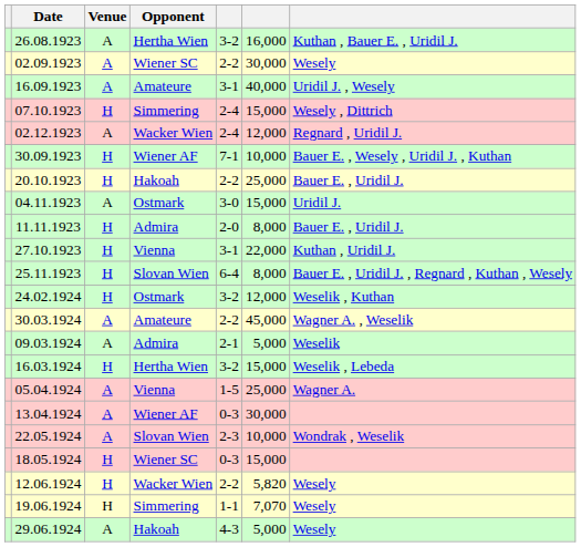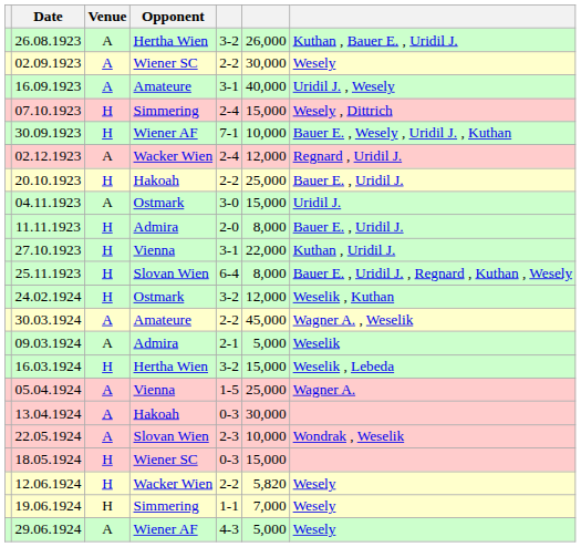 <table class="wikitable" Style="text-align: center">
 <tr>
 <th></th>
 <th>Date</th>
 <th>Venue</th>
 <th>Opponent</th>
 <th></th>
 <th></th>
 <th></th>
 </tr>
 <tr style="background:#cfc">
 <td></td>
 <td>26.08.1923</td>
 <td>A</td>
 <td align="left"><a href='#'>Hertha Wien</a></td>
 <td>3-2</td>
-<td align="right">16,000</td>
+<td align="right">26,000</td>
 <td align="left"><a href='#'>Kuthan</a>  , <a href='#'>Bauer E.</a> , <a href='#'>Uridil J.</a> </td>
 </tr>
 <tr style="background:#ffc">
 <td></td>
 <td>02.09.1923</td>
 <td><a href='#'>A</a></td>
 <td align="left"><a href='#'>Wiener SC</a></td>
 <td>2-2</td>
 <td align="right">30,000</td>
 <td align="left"><a href='#'>Wesely</a>  </td>
 </tr>
 <tr style="background:#cfc">
 <td></td>
 <td>16.09.1923</td>
 <td><a href='#'>A</a></td>
 <td align="left"><a href='#'>Amateure</a></td>
 <td>3-1</td>
 <td align="right">40,000</td>
 <td align="left"><a href='#'>Uridil J.</a>  , <a href='#'>Wesely</a> </td>
 </tr>
 <tr style="background:#fcc">
 <td></td>
 <td>07.10.1923</td>
 <td><a href='#'>H</a></td>
 <td align="left"><a href='#'>Simmering</a></td>
 <td>2-4</td>
 <td align="right">15,000</td>
 <td align="left"><a href='#'>Wesely</a> , <a href='#'>Dittrich</a> </td>
 </tr>
+<tr style="background:#cfc">
+<td></td>
+<td>30.09.1923</td>
+<td><a href='#'>H</a></td>
+<td align="left"><a href='#'>Wiener AF</a></td>
+<td>7-1</td>
+<td align="right">10,000</td>
+<td align="left"><a href='#'>Bauer E.</a> , <a href='#'>Wesely</a>   , <a href='#'>Uridil J.</a>  , <a href='#'>Kuthan</a> </td>
+</tr>
 <tr style="background:#fcc">
 <td></td>
 <td>02.12.1923</td>
 <td>A</td>
 <td align="left"><a href='#'>Wacker Wien</a></td>
 <td>2-4</td>
 <td align="right">12,000</td>
 <td align="left"><a href='#'>Regnard</a> , <a href='#'>Uridil J.</a> </td>
-</tr>
-<tr style="background:#cfc">
-<td></td>
-<td>30.09.1923</td>
-<td><a href='#'>H</a></td>
-<td align="left"><a href='#'>Wiener AF</a></td>
-<td>7-1</td>
-<td align="right">10,000</td>
-<td align="left"><a href='#'>Bauer E.</a> , <a href='#'>Wesely</a>   , <a href='#'>Uridil J.</a>  , <a href='#'>Kuthan</a> </td>
 </tr>
 <tr style="background:#ffc">
 <td></td>
 <td>20.10.1923</td>
 <td><a href='#'>H</a></td>
 <td align="left"><a href='#'>Hakoah</a></td>
 <td>2-2</td>
 <td align="right">25,000</td>
 <td align="left"><a href='#'>Bauer E.</a> , <a href='#'>Uridil J.</a> </td>
 </tr>
 <tr style="background:#cfc">
 <td></td>
 <td>04.11.1923</td>
 <td>A</td>
 <td align="left"><a href='#'>Ostmark</a></td>
 <td>3-0</td>
 <td align="right">15,000</td>
 <td align="left"><a href='#'>Uridil J.</a>   </td>
 </tr>
 <tr style="background:#cfc">
 <td></td>
 <td>11.11.1923</td>
 <td><a href='#'>H</a></td>
 <td align="left"><a href='#'>Admira</a></td>
 <td>2-0</td>
 <td align="right">8,000</td>
 <td align="left"><a href='#'>Bauer E.</a> , <a href='#'>Uridil J.</a> </td>
 </tr>
 <tr style="background:#cfc">
 <td></td>
 <td>27.10.1923</td>
 <td><a href='#'>H</a></td>
 <td align="left"><a href='#'>Vienna</a></td>
 <td>3-1</td>
 <td align="right">22,000</td>
 <td align="left"><a href='#'>Kuthan</a>  , <a href='#'>Uridil J.</a> </td>
 </tr>
 <tr style="background:#cfc">
 <td></td>
 <td>25.11.1923</td>
 <td><a href='#'>H</a></td>
 <td align="left"><a href='#'>Slovan Wien</a></td>
 <td>6-4</td>
 <td align="right">8,000</td>
 <td align="left"><a href='#'>Bauer E.</a> , <a href='#'>Uridil J.</a>  , <a href='#'>Regnard</a> , <a href='#'>Kuthan</a> , <a href='#'>Wesely</a> </td>
 </tr>
 <tr style="background:#cfc">
 <td></td>
 <td>24.02.1924</td>
 <td><a href='#'>H</a></td>
 <td align="left"><a href='#'>Ostmark</a></td>
 <td>3-2</td>
 <td align="right">12,000</td>
 <td align="left"><a href='#'>Weselik</a>  , <a href='#'>Kuthan</a> </td>
 </tr>
 <tr style="background:#ffc">
 <td></td>
 <td>30.03.1924</td>
 <td><a href='#'>A</a></td>
 <td align="left"><a href='#'>Amateure</a></td>
 <td>2-2</td>
 <td align="right">45,000</td>
 <td align="left"><a href='#'>Wagner A.</a> , <a href='#'>Weselik</a> </td>
 </tr>
 <tr style="background:#cfc">
 <td></td>
 <td>09.03.1924</td>
 <td>A</td>
 <td align="left"><a href='#'>Admira</a></td>
 <td>2-1</td>
 <td align="right">5,000</td>
 <td align="left"><a href='#'>Weselik</a>  </td>
 </tr>
 <tr style="background:#cfc">
 <td></td>
 <td>16.03.1924</td>
 <td><a href='#'>H</a></td>
 <td align="left"><a href='#'>Hertha Wien</a></td>
 <td>3-2</td>
 <td align="right">15,000</td>
 <td align="left"><a href='#'>Weselik</a>  , <a href='#'>Lebeda</a> </td>
 </tr>
 <tr style="background:#fcc">
 <td></td>
 <td>05.04.1924</td>
 <td><a href='#'>A</a></td>
 <td align="left"><a href='#'>Vienna</a></td>
 <td>1-5</td>
 <td align="right">25,000</td>
 <td align="left"><a href='#'>Wagner A.</a> </td>
 </tr>
 <tr style="background:#fcc">
 <td></td>
 <td>13.04.1924</td>
 <td><a href='#'>A</a></td>
-<td align="left"><a href='#'>Wiener AF</a></td>
+<td align="left"><a href='#'>Hakoah</a></td>
 <td>0-3</td>
 <td align="right">30,000</td>
 <td align="left"></td>
 </tr>
 <tr style="background:#fcc">
 <td></td>
 <td>22.05.1924</td>
 <td><a href='#'>A</a></td>
 <td align="left"><a href='#'>Slovan Wien</a></td>
 <td>2-3</td>
 <td align="right">10,000</td>
 <td align="left"><a href='#'>Wondrak</a> , <a href='#'>Weselik</a> </td>
 </tr>
 <tr style="background:#fcc">
 <td></td>
 <td>18.05.1924</td>
 <td><a href='#'>H</a></td>
 <td align="left"><a href='#'>Wiener SC</a></td>
 <td>0-3</td>
 <td align="right">15,000</td>
 <td align="left"></td>
 </tr>
 <tr style="background:#ffc">
 <td></td>
 <td>12.06.1924</td>
 <td><a href='#'>H</a></td>
 <td align="left"><a href='#'>Wacker Wien</a></td>
 <td>2-2</td>
 <td align="right">5,820</td>
 <td align="left"><a href='#'>Wesely</a>  </td>
 </tr>
 <tr style="background:#ffc">
 <td></td>
 <td>19.06.1924</td>
 <td>H</td>
 <td align="left"><a href='#'>Simmering</a></td>
 <td>1-1</td>
-<td align="right">7,070</td>
+<td align="right">7,000</td>
 <td align="left"><a href='#'>Wesely</a> </td>
 </tr>
 <tr style="background:#cfc">
 <td></td>
 <td>29.06.1924</td>
 <td>A</td>
-<td align="left"><a href='#'>Hakoah</a></td>
+<td align="left"><a href='#'>Wiener AF</a></td>
 <td>4-3</td>
 <td align="right">5,000</td>
 <td align="left"><a href='#'>Wesely</a>   </td>
 </tr>
 </table>
